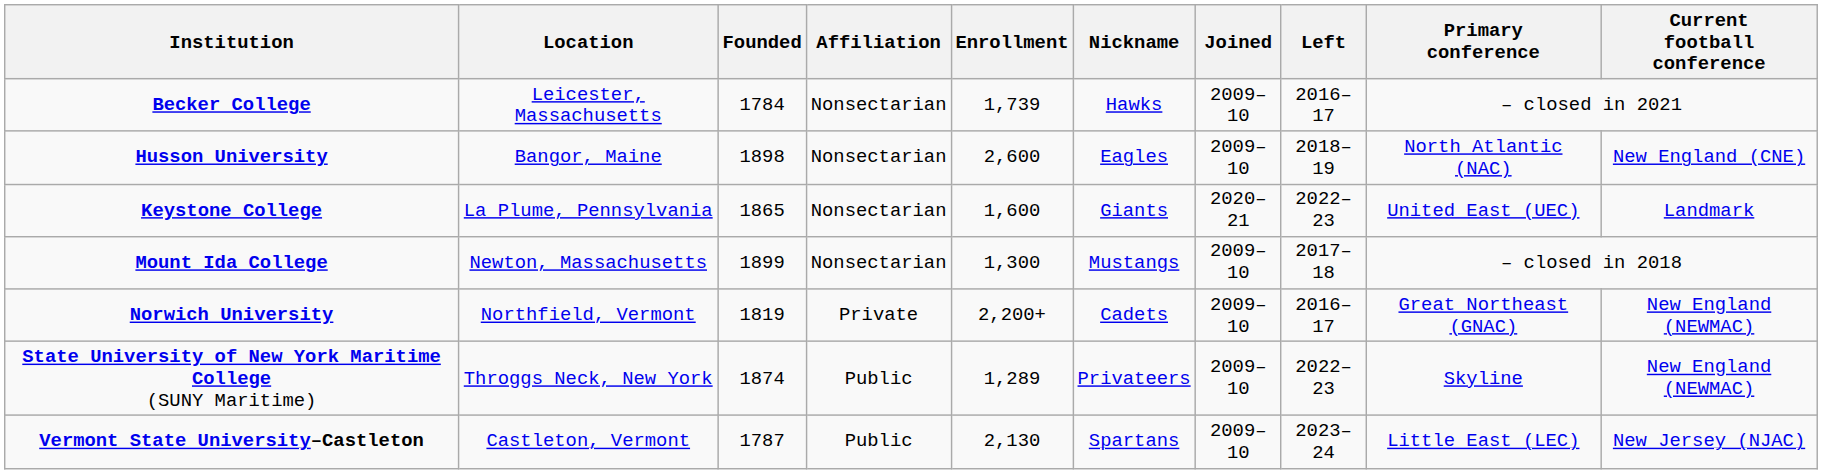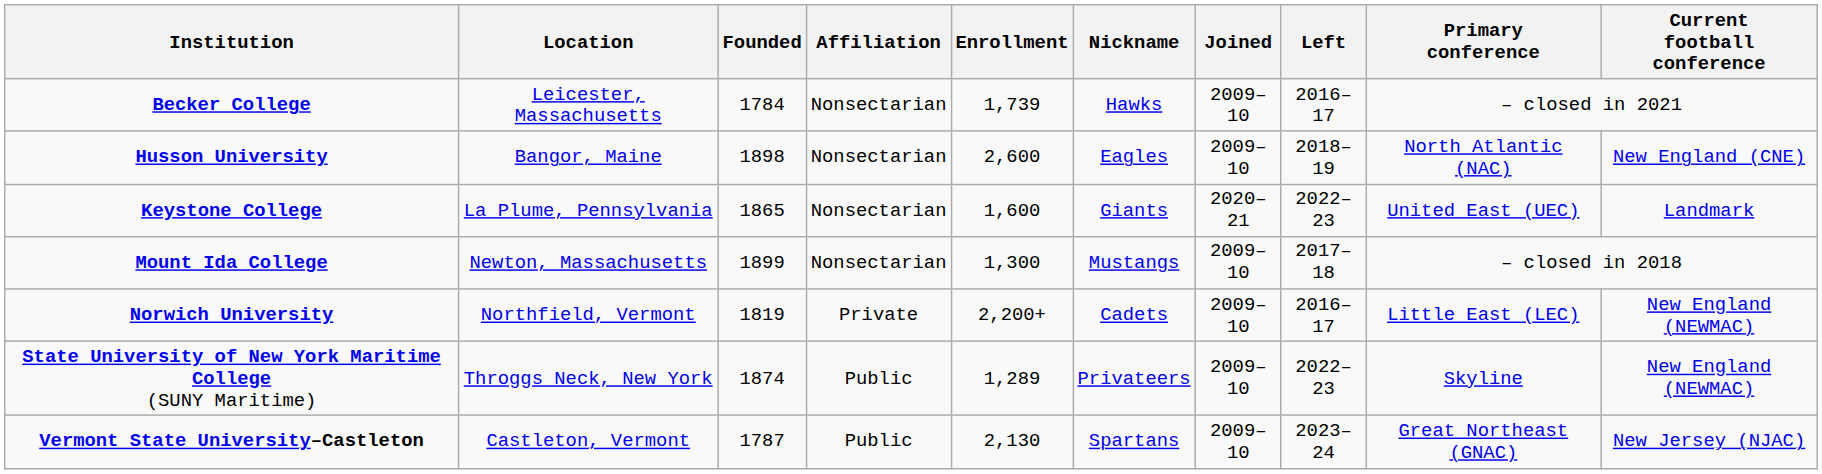 <table class="wikitable sortable" style="text-align:center;">
 <tr>
 <th>Institution</th>
 <th>Location</th>
 <th>Founded</th>
 <th>Affiliation</th>
 <th>Enrollment</th>
 <th>Nickname</th>
 <th>Joined</th>
 <th>Left</th>
 <th>Primary<br>conference</th>
 <th>Current<br>football<br>conference</th>
 </tr>
 <tr>
 <td><strong><a href='#'>Becker College</a></strong></td>
 <td><a href='#'>Leicester, Massachusetts</a></td>
 <td>1784</td>
 <td>Nonsectarian</td>
 <td>1,739</td>
 <td><a href='#'>Hawks</a></td>
 <td>2009–10</td>
 <td>2016–17</td>
 <td colspan=2> – closed in 2021</td>
 </tr>
 <tr>
 <td><strong><a href='#'>Husson University</a></strong></td>
 <td><a href='#'>Bangor, Maine</a></td>
 <td>1898</td>
 <td>Nonsectarian</td>
 <td>2,600</td>
 <td><a href='#'>Eagles</a></td>
 <td>2009–10</td>
 <td>2018–19</td>
 <td><a href='#'>North Atlantic (NAC)</a></td>
 <td><a href='#'>New England (CNE)</a></td>
 </tr>
 <tr>
 <td><strong><a href='#'>Keystone College</a></strong></td>
 <td><a href='#'>La Plume, Pennsylvania</a></td>
 <td>1865</td>
 <td>Nonsectarian</td>
 <td>1,600</td>
 <td><a href='#'>Giants</a></td>
 <td>2020–21</td>
 <td>2022–23</td>
 <td><a href='#'>United East (UEC)</a></td>
 <td><a href='#'>Landmark</a></td>
 </tr>
 <tr>
 <td><strong><a href='#'>Mount Ida College</a></strong></td>
 <td><a href='#'>Newton, Massachusetts</a></td>
 <td>1899</td>
 <td>Nonsectarian</td>
 <td>1,300</td>
 <td><a href='#'>Mustangs</a></td>
 <td>2009–10</td>
 <td>2017–18</td>
 <td colspan=2> – closed in 2018</td>
 </tr>
 <tr>
 <td><strong><a href='#'>Norwich University</a></strong></td>
 <td><a href='#'>Northfield, Vermont</a></td>
 <td>1819</td>
 <td>Private</td>
 <td>2,200+</td>
 <td><a href='#'>Cadets</a></td>
 <td>2009–10</td>
 <td>2016–17</td>
-<td><a href='#'>Great Northeast (GNAC)</a></td>
+<td><a href='#'>Little East (LEC)</a></td>
 <td><a href='#'>New England (NEWMAC)</a></td>
 </tr>
 <tr>
 <td><strong><a href='#'>State University of New York Maritime College</a></strong><br>(SUNY Maritime)</td>
 <td><a href='#'>Throggs Neck, New York</a></td>
 <td>1874</td>
 <td>Public</td>
 <td>1,289</td>
 <td><a href='#'>Privateers</a></td>
 <td>2009–10</td>
 <td>2022–23</td>
 <td><a href='#'>Skyline</a></td>
 <td><a href='#'>New England (NEWMAC)</a></td>
 </tr>
 <tr>
 <td><strong><a href='#'>Vermont State University</a>–Castleton</strong></td>
 <td><a href='#'>Castleton, Vermont</a></td>
 <td>1787</td>
 <td>Public</td>
 <td>2,130</td>
 <td><a href='#'>Spartans</a></td>
 <td>2009–10</td>
 <td>2023–24</td>
-<td><a href='#'>Little East (LEC)</a></td>
+<td><a href='#'>Great Northeast (GNAC)</a></td>
 <td><a href='#'>New Jersey (NJAC)</a></td>
 </tr>
 </table>
